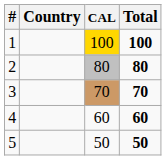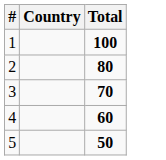 <table class="wikitable sortable" style="text-align:center;">
 <tr>
 <th>#</th>
 <th>Country</th>
-<th><small>CAL</small></th>
 <th>Total</th>
 </tr>
 <tr>
 <td>1</td>
 <td align=left></td>
-<td bgcolor=gold>100</td>
 <td><strong>100</strong></td>
 </tr>
 <tr>
 <td>2</td>
 <td align=left></td>
-<td bgcolor=silver>80</td>
 <td><strong>80</strong></td>
 </tr>
 <tr>
 <td>3</td>
 <td align=left></td>
-<td bgcolor=cc9966>70</td>
 <td><strong>70</strong></td>
 </tr>
 <tr>
 <td>4</td>
 <td align=left></td>
-<td>60</td>
 <td><strong>60</strong></td>
 </tr>
 <tr>
 <td>5</td>
 <td align=left></td>
-<td>50</td>
 <td><strong>50</strong></td>
 </tr>
 </table>
